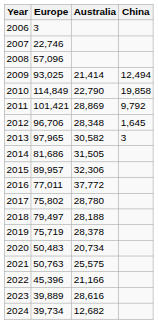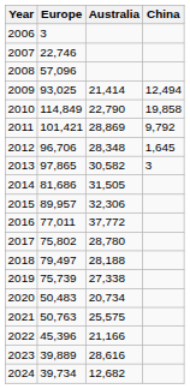 <table class="wikitable">
 <tr>
 <th>Year</th>
 <th>Europe</th>
 <th>Australia</th>
 <th>China</th>
 </tr>
 <tr>
 <td>2006</td>
 <td>3</td>
 <td></td>
 <td></td>
 </tr>
 <tr>
 <td>2007</td>
 <td>22,746</td>
 <td></td>
 <td></td>
 </tr>
 <tr>
 <td>2008</td>
 <td>57,096</td>
 <td></td>
 <td></td>
 </tr>
 <tr>
 <td>2009</td>
 <td>93,025</td>
 <td>21,414</td>
 <td>12,494</td>
 </tr>
 <tr>
 <td>2010</td>
 <td>114,849</td>
 <td>22,790</td>
 <td>19,858</td>
 </tr>
 <tr>
 <td>2011</td>
 <td>101,421</td>
 <td>28,869</td>
 <td>9,792</td>
 </tr>
 <tr>
 <td>2012</td>
 <td>96,706</td>
 <td>28,348</td>
 <td>1,645</td>
 </tr>
 <tr>
 <td>2013</td>
-<td>97,965</td>
+<td>97,865</td>
 <td>30,582</td>
 <td>3</td>
 </tr>
 <tr>
 <td>2014</td>
 <td>81,686</td>
 <td>31,505</td>
 <td></td>
 </tr>
 <tr>
 <td>2015</td>
 <td>89,957</td>
 <td>32,306</td>
 <td></td>
 </tr>
 <tr>
 <td>2016</td>
 <td>77,011</td>
 <td>37,772</td>
 <td></td>
 </tr>
 <tr>
 <td>2017</td>
 <td>75,802</td>
 <td>28,780</td>
 <td></td>
 </tr>
 <tr>
 <td>2018</td>
 <td>79,497</td>
 <td>28,188</td>
 <td></td>
 </tr>
 <tr>
 <td>2019</td>
-<td>75,719</td>
-<td>28,378</td>
+<td>75,739</td>
+<td>27,338</td>
 <td></td>
 </tr>
 <tr>
 <td>2020</td>
 <td>50,483</td>
 <td>20,734</td>
 <td></td>
 </tr>
 <tr>
 <td>2021</td>
 <td>50,763</td>
 <td>25,575</td>
 <td></td>
 </tr>
 <tr>
 <td>2022</td>
 <td>45,396</td>
 <td>21,166</td>
 <td></td>
 </tr>
 <tr>
 <td>2023</td>
 <td>39,889</td>
 <td>28,616</td>
 <td></td>
 </tr>
 <tr>
 <td>2024</td>
 <td>39,734</td>
 <td>12,682</td>
 <td></td>
 </tr>
 </table>
